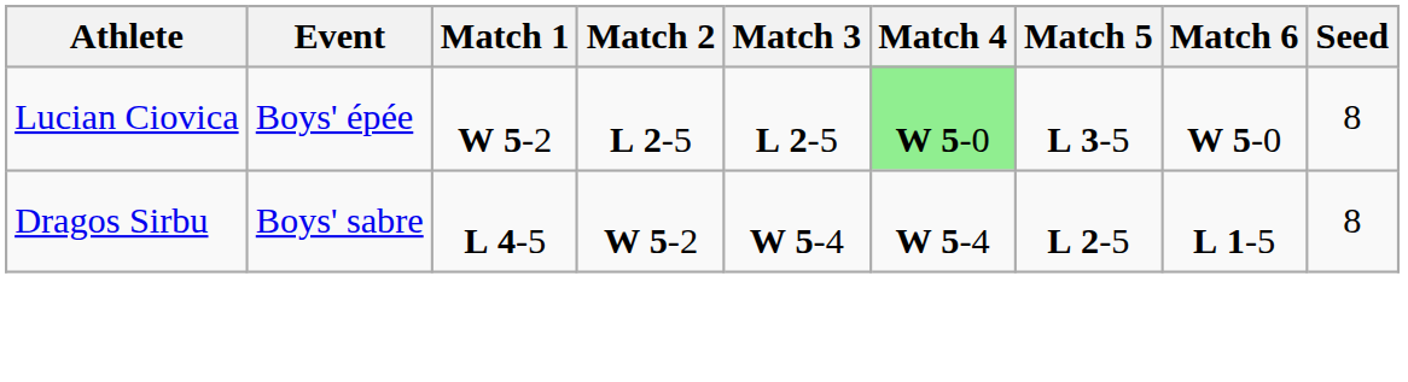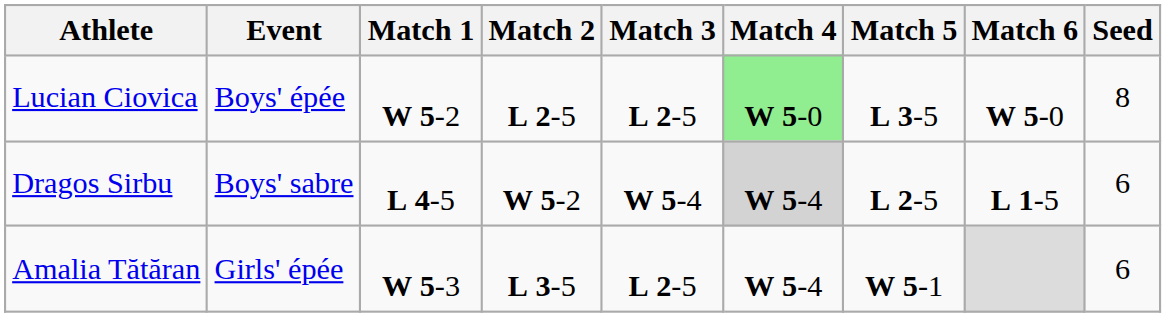 <table class="wikitable" border="1" style="font-size:90%">
 <tr>
 <th>Athlete</th>
 <th>Event</th>
 <th>Match 1</th>
 <th>Match 2</th>
 <th>Match 3</th>
 <th>Match 4</th>
 <th>Match 5</th>
 <th>Match 6</th>
 <th>Seed</th>
 </tr>
 <tr>
 <td><a href='#'>Lucian Ciovica</a></td>
 <td><a href='#'>Boys' épée</a></td>
 <td align=center><br> <strong>W</strong> <strong>5</strong>-2</td>
 <td align=center><br> <strong>L</strong> <strong>2</strong>-5</td>
 <td align=center><br> <strong>L</strong> <strong>2</strong>-5</td>
 <td align=center style="background: lightgreen;"><br> <strong>W</strong> <strong>5</strong>-0</td>
 <td align=center><br> <strong>L</strong> <strong>3</strong>-5</td>
 <td align=center><br> <strong>W</strong> <strong>5</strong>-0</td>
 <td align=center>8</td>
 </tr>
 <tr>
 <td><a href='#'>Dragos Sirbu</a></td>
 <td><a href='#'>Boys' sabre</a></td>
 <td align=center><br> <strong>L</strong> <strong>4</strong>-5</td>
 <td align=center><br> <strong>W</strong> <strong>5</strong>-2</td>
 <td align=center><br> <strong>W</strong> <strong>5</strong>-4</td>
-<td align=center><br> <strong>W</strong> <strong>5</strong>-4</td>
+<td align=center style="background: lightgrey;"><br> <strong>W</strong> <strong>5</strong>-4</td>
 <td align=center><br> <strong>L</strong> <strong>2</strong>-5</td>
 <td align=center><br> <strong>L</strong> <strong>1</strong>-5</td>
-<td align=center>8</td>
+<td align=center>6</td>
+</tr>
+<tr>
+<td><a href='#'>Amalia Tătăran</a></td>
+<td><a href='#'>Girls' épée</a></td>
+<td align=center><br> <strong>W</strong> <strong>5</strong>-3</td>
+<td align=center><br> <strong>L</strong> <strong>3</strong>-5</td>
+<td align=center><br> <strong>L</strong> <strong>2</strong>-5</td>
+<td align=center><br> <strong>W</strong> <strong>5</strong>-4</td>
+<td align=center><br> <strong>W</strong> <strong>5</strong>-1</td>
+<td bgcolor=#DCDCDC></td>
+<td align=center>6</td>
 </tr>
 </table>
